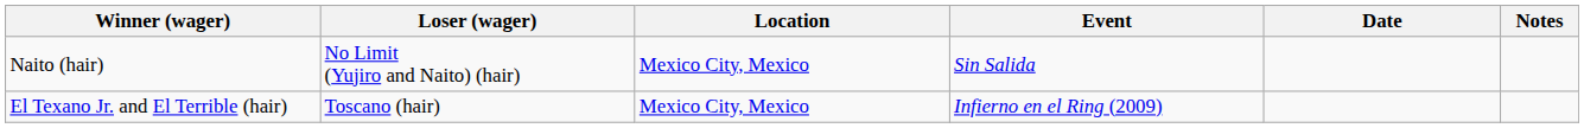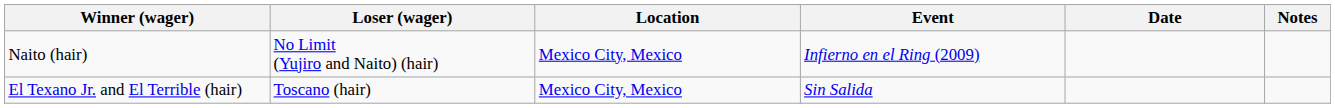 <table class="wikitable" width=100%>
 <tr>
 <th width=20%>Winner (wager)</th>
 <th width=20%>Loser (wager)</th>
 <th width=20%>Location</th>
 <th width=20%>Event</th>
 <th width=15%>Date</th>
 <th width=5%>Notes</th>
 </tr>
 <tr>
 <td>Naito (hair)</td>
 <td><a href='#'>No Limit</a><br>(<a href='#'>Yujiro</a> and Naito) (hair)</td>
 <td><a href='#'>Mexico City, Mexico</a></td>
-<td><em><a href='#'>Sin Salida</a></em></td>
+<td><a href='#'><em>Infierno en el Ring</em> (2009)</a></td>
 <td></td>
 <td></td>
 </tr>
 <tr>
 <td><a href='#'>El Texano Jr.</a> and <a href='#'>El Terrible</a> (hair)</td>
 <td><a href='#'>Toscano</a> (hair)</td>
 <td><a href='#'>Mexico City, Mexico</a></td>
-<td><a href='#'><em>Infierno en el Ring</em> (2009)</a></td>
+<td><em><a href='#'>Sin Salida</a></em></td>
 <td></td>
 <td></td>
 </tr>
 </table>
